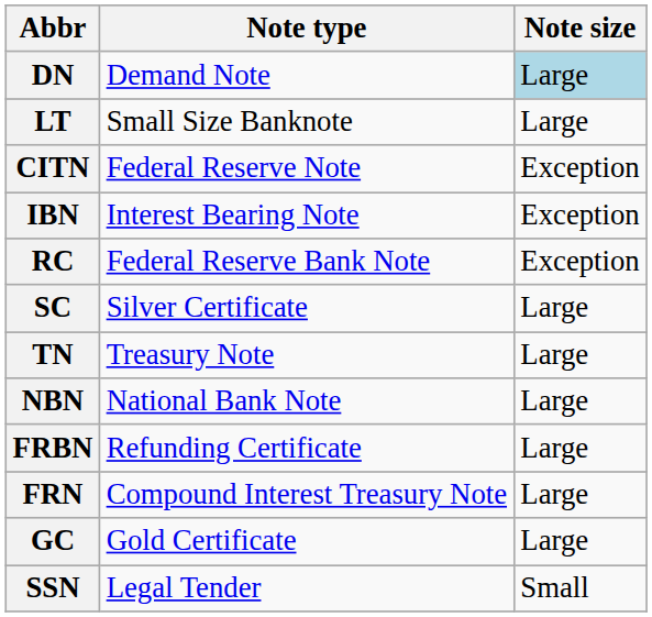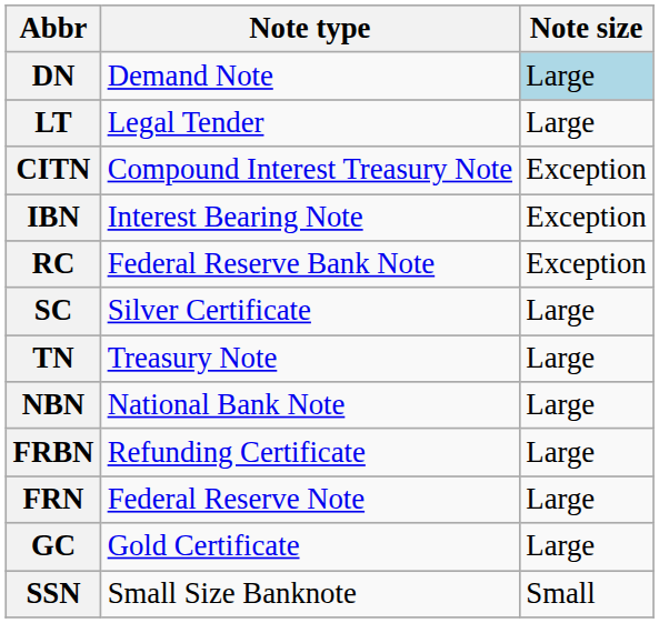 <table class="wikitable" style="margin: 10px auto 10px auto;">
 <tr>
 <th scope="col">Abbr</th>
 <th scope="col">Note type</th>
 <th scope="col">Note size</th>
 </tr>
 <tr>
 <th scope="row">DN</th>
 <td><a href='#'>Demand Note</a></td>
 <td style="background: lightblue;">Large</td>
 </tr>
 <tr>
 <th scope="row">LT</th>
-<td>Small Size Banknote</td>
+<td><a href='#'>Legal Tender</a></td>
 <td>Large</td>
 </tr>
 <tr>
 <th scope="row">CITN</th>
-<td><a href='#'>Federal Reserve Note</a></td>
+<td><a href='#'>Compound Interest Treasury Note</a></td>
 <td>Exception</td>
 </tr>
 <tr>
 <th scope="row">IBN</th>
 <td><a href='#'>Interest Bearing Note</a></td>
 <td>Exception</td>
 </tr>
 <tr>
 <th scope="row">RC</th>
 <td><a href='#'>Federal Reserve Bank Note</a></td>
 <td>Exception</td>
 </tr>
 <tr>
 <th scope="row">SC</th>
 <td><a href='#'>Silver Certificate</a></td>
 <td>Large</td>
 </tr>
 <tr>
 <th scope="row">TN</th>
 <td><a href='#'>Treasury Note</a></td>
 <td>Large</td>
 </tr>
 <tr>
 <th scope="row">NBN</th>
 <td><a href='#'>National Bank Note</a></td>
 <td>Large</td>
 </tr>
 <tr>
 <th scope="row">FRBN</th>
 <td><a href='#'>Refunding Certificate</a></td>
 <td>Large</td>
 </tr>
 <tr>
 <th scope="row">FRN</th>
-<td><a href='#'>Compound Interest Treasury Note</a></td>
+<td><a href='#'>Federal Reserve Note</a></td>
 <td>Large</td>
 </tr>
 <tr>
 <th scope="row">GC</th>
 <td><a href='#'>Gold Certificate</a></td>
 <td>Large</td>
 </tr>
 <tr>
 <th scope="row">SSN</th>
-<td><a href='#'>Legal Tender</a></td>
+<td>Small Size Banknote</td>
 <td>Small</td>
 </tr>
 </table>
